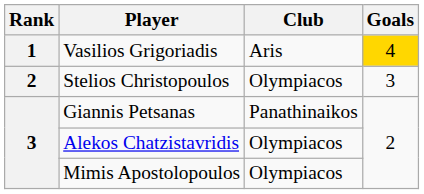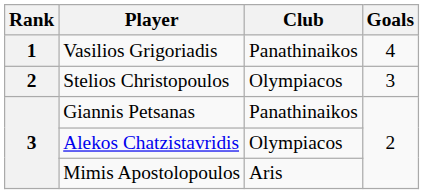 <table class="wikitable" style="text-align:center">
 <tr>
 <th>Rank</th>
 <th>Player</th>
 <th>Club</th>
 <th>Goals</th>
 </tr>
 <tr>
 <th>1</th>
 <td align="left"> Vasilios Grigoriadis</td>
-<td align="left">Aris</td>
-<td style="background: gold;">4</td>
+<td align="left">Panathinaikos</td>
+<td>4</td>
 </tr>
 <tr>
 <th>2</th>
 <td align="left"> Stelios Christopoulos</td>
 <td align="left">Olympiacos</td>
 <td>3</td>
 </tr>
 <tr>
 <th rowspan="3">3</th>
 <td align="left"> Giannis Petsanas</td>
 <td align="left">Panathinaikos</td>
 <td rowspan="3">2</td>
 </tr>
 <tr>
 <td align="left"> <a href='#'>Alekos Chatzistavridis</a></td>
 <td align="left">Olympiacos</td>
 </tr>
 <tr>
 <td align="left"> Mimis Apostolopoulos</td>
-<td align="left">Olympiacos</td>
+<td align="left">Aris</td>
 </tr>
 </table>
